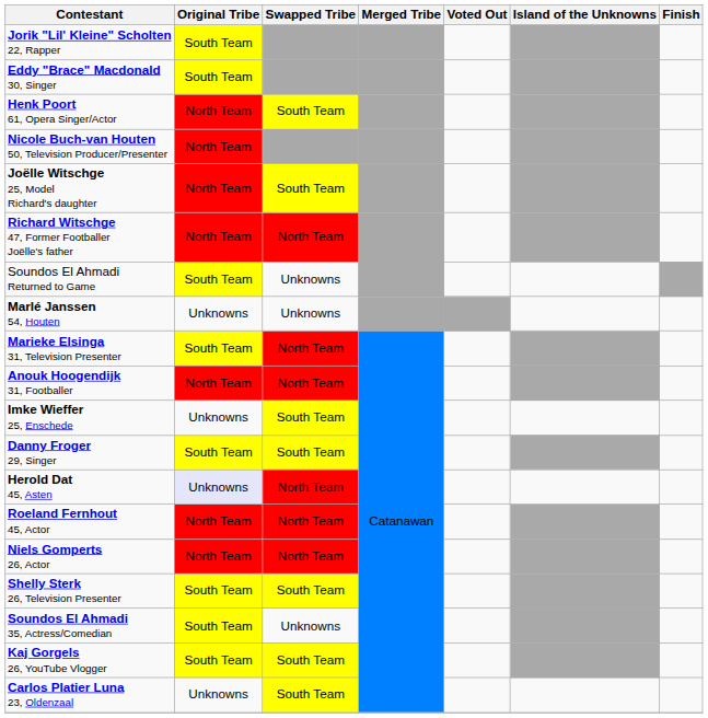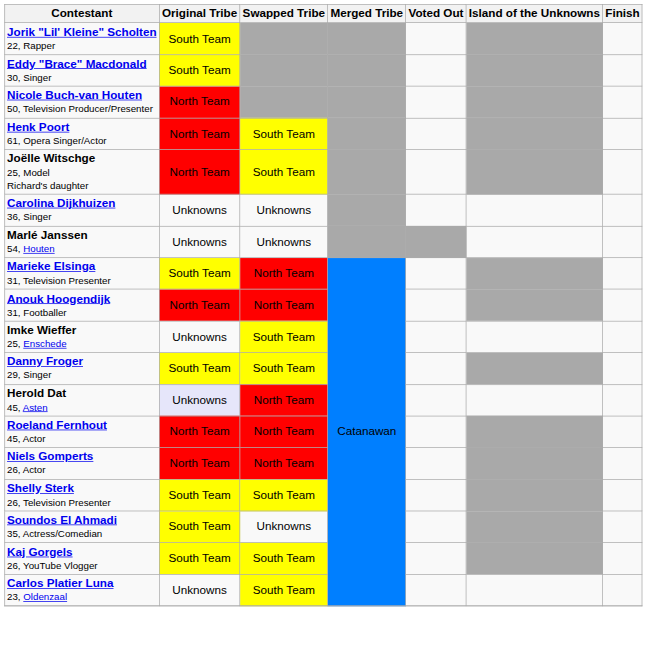 <table class="wikitable" style="margin:auto; text-align:center">
 <tr>
 <th>Contestant</th>
 <th>Original Tribe</th>
 <th>Swapped Tribe</th>
 <th>Merged Tribe</th>
 <th>Voted Out</th>
 <th>Island of the Unknowns</th>
 <th>Finish</th>
 </tr>
 <tr>
 <td align="left"><strong><a href='#'>Jorik "Lil' Kleine" Scholten</a></strong><br><small>22, Rapper</small></td>
 <td bgcolor="yellow">South Team</td>
 <td bgcolor="darkgray"></td>
 <td bgcolor="darkgray"></td>
 <td></td>
 <td bgcolor="darkgray"></td>
 <td></td>
 </tr>
 <tr>
 <td align="left"><strong><a href='#'>Eddy "Brace" Macdonald</a></strong><br><small>30, Singer</small></td>
 <td bgcolor="yellow">South Team</td>
 <td bgcolor="darkgray"></td>
 <td bgcolor="darkgray"></td>
 <td></td>
 <td bgcolor="darkgray"></td>
 <td></td>
 </tr>
 <tr>
-<td align="left"><strong><a href='#'>Henk Poort</a></strong><br><small>61, Opera Singer/Actor</small></td>
+<td align="left"><strong><a href='#'>Nicole Buch-van Houten</a></strong><br><small>50, Television Producer/Presenter</small></td>
 <td bgcolor="red">North Team</td>
-<td bgcolor="yellow">South Team</td>
+<td bgcolor="darkgray"></td>
 <td bgcolor="darkgray"></td>
 <td></td>
 <td bgcolor="darkgray"></td>
 <td></td>
 </tr>
 <tr>
-<td align="left"><strong><a href='#'>Nicole Buch-van Houten</a></strong><br><small>50, Television Producer/Presenter</small></td>
+<td align="left"><strong><a href='#'>Henk Poort</a></strong><br><small>61, Opera Singer/Actor</small></td>
 <td bgcolor="red">North Team</td>
-<td bgcolor="darkgray"></td>
+<td bgcolor="yellow">South Team</td>
 <td bgcolor="darkgray"></td>
 <td></td>
 <td bgcolor="darkgray"></td>
 <td></td>
 </tr>
 <tr>
 <td align="left"><strong>Joëlle Witschge</strong><br><small>25, Model<br>Richard's daughter</small></td>
 <td bgcolor="red">North Team</td>
 <td bgcolor="yellow">South Team</td>
 <td bgcolor="darkgray"></td>
 <td></td>
 <td bgcolor="darkgray"></td>
 <td></td>
 </tr>
 <tr>
-<td align="left"><strong><a href='#'>Richard Witschge</a></strong><br><small>47, Former Footballer<br>Joëlle's father</small></td>
-<td bgcolor="red">North Team</td>
-<td bgcolor="red">North Team</td>
+<td align="left"><strong><a href='#'>Carolina Dijkhuizen</a></strong><br><small>36, Singer</small></td>
+<td rowspan=1>Unknowns</td>
+<td rowspan=1>Unknowns</td>
 <td bgcolor="darkgray"></td>
 <td></td>
-<td bgcolor="darkgray"></td>
-<td></td>
-</tr>
-<tr>
-<td align="left">Soundos El Ahmadi<br><small>Returned to Game</small></td>
-<td bgcolor="yellow">South Team</td>
-<td rowspan=1>Unknowns</td>
-<td bgcolor="darkgrey"></td>
 <td></td>
 <td></td>
-<td bgcolor="darkgray"></td>
 </tr>
 <tr>
 <td align="left"><strong>Marlé Janssen</strong><br><small>54, <a href='#'>Houten</a></small></td>
 <td rowspan=1>Unknowns</td>
 <td rowspan=1>Unknowns</td>
 <td bgcolor="darkgray"></td>
 <td bgcolor="darkgray"></td>
 <td></td>
 <td></td>
 </tr>
 <tr>
 <td align="left"><strong><a href='#'>Marieke Elsinga</a></strong><br><small>31, Television Presenter</small></td>
 <td bgcolor="yellow">South Team</td>
 <td bgcolor="red">North Team</td>
 <td bgcolor="007FFF" rowspan=11>Catanawan</td>
 <td></td>
 <td bgcolor="darkgrey"></td>
 <td></td>
 </tr>
 <tr>
 <td align="left"><strong><a href='#'>Anouk Hoogendijk</a></strong><br><small>31, Footballer</small></td>
 <td bgcolor="red">North Team</td>
 <td bgcolor="red">North Team</td>
 <td></td>
 <td bgcolor="darkgray"></td>
 <td></td>
 </tr>
 <tr>
 <td align="left"><strong>Imke Wieffer</strong><br><small>25, <a href='#'>Enschede</a></small></td>
 <td rowspan=1>Unknowns</td>
 <td bgcolor="yellow">South Team</td>
 <td></td>
 <td></td>
 <td></td>
 </tr>
 <tr>
 <td align="left"><strong><a href='#'>Danny Froger</a></strong><br><small>29, Singer</small></td>
 <td bgcolor="yellow">South Team</td>
 <td bgcolor="yellow">South Team</td>
 <td></td>
 <td bgcolor="darkgrey"></td>
 <td></td>
 </tr>
 <tr>
 <td align="left"><strong>Herold Dat</strong><br><small>45, <a href='#'>Asten</a></small></td>
 <td rowspan=1 style="background: lavender;">Unknowns</td>
 <td bgcolor="red">North Team</td>
 <td></td>
 <td></td>
 <td></td>
 </tr>
 <tr>
 <td align="left"><strong><a href='#'>Roeland Fernhout</a></strong><br><small>45, Actor</small></td>
 <td bgcolor="red">North Team</td>
 <td bgcolor="red">North Team</td>
 <td></td>
 <td bgcolor="darkgrey"></td>
 <td></td>
 </tr>
 <tr>
 <td align="left"><strong><a href='#'>Niels Gomperts</a></strong><br><small>26, Actor</small></td>
 <td bgcolor="red">North Team</td>
 <td bgcolor="red">North Team</td>
 <td></td>
 <td bgcolor="darkgrey"></td>
 <td></td>
 </tr>
 <tr>
 <td align="left"><strong><a href='#'>Shelly Sterk</a></strong><br><small>26, Television Presenter</small></td>
 <td bgcolor="yellow">South Team</td>
 <td bgcolor="yellow">South Team</td>
 <td></td>
 <td bgcolor="darkgrey"></td>
 <td></td>
 </tr>
 <tr>
 <td align="left"><strong><a href='#'>Soundos El Ahmadi</a></strong><br><small>35, Actress/Comedian</small></td>
 <td bgcolor="yellow">South Team</td>
 <td rowspan=1>Unknowns</td>
 <td></td>
 <td bgcolor="darkgrey"></td>
 <td></td>
 </tr>
 <tr>
 <td align="left"><strong><a href='#'>Kaj Gorgels</a></strong><br><small>26, YouTube Vlogger</small></td>
 <td bgcolor="yellow">South Team</td>
 <td bgcolor="yellow">South Team</td>
 <td></td>
 <td bgcolor="darkgrey"></td>
 <td></td>
 </tr>
 <tr>
 <td align="left"><strong><a href='#'>Carlos Platier Luna</a></strong><br><small>23, <a href='#'>Oldenzaal</a></small></td>
 <td rowspan=1>Unknowns</td>
 <td bgcolor="yellow">South Team</td>
 <td></td>
 <td></td>
 <td></td>
 </tr>
 <tr>
 </tr>
 </table>
